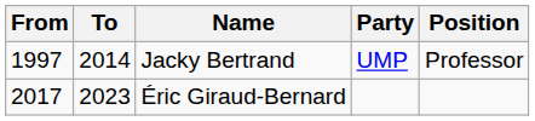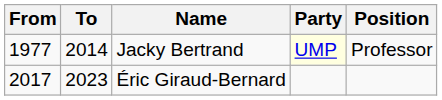 <table class="wikitable">
 <tr>
 <th>From</th>
 <th>To</th>
 <th>Name</th>
 <th>Party</th>
 <th>Position</th>
 </tr>
 <tr>
-<td>1997</td>
+<td>1977</td>
 <td>2014</td>
 <td>Jacky Bertrand</td>
-<td><a href='#'>UMP</a></td>
+<td style="background: lightyellow;"><a href='#'>UMP</a></td>
 <td>Professor</td>
 </tr>
 <tr>
 <td>2017</td>
 <td>2023</td>
 <td>Éric Giraud-Bernard</td>
 <td></td>
 <td></td>
 </tr>
 </table>
